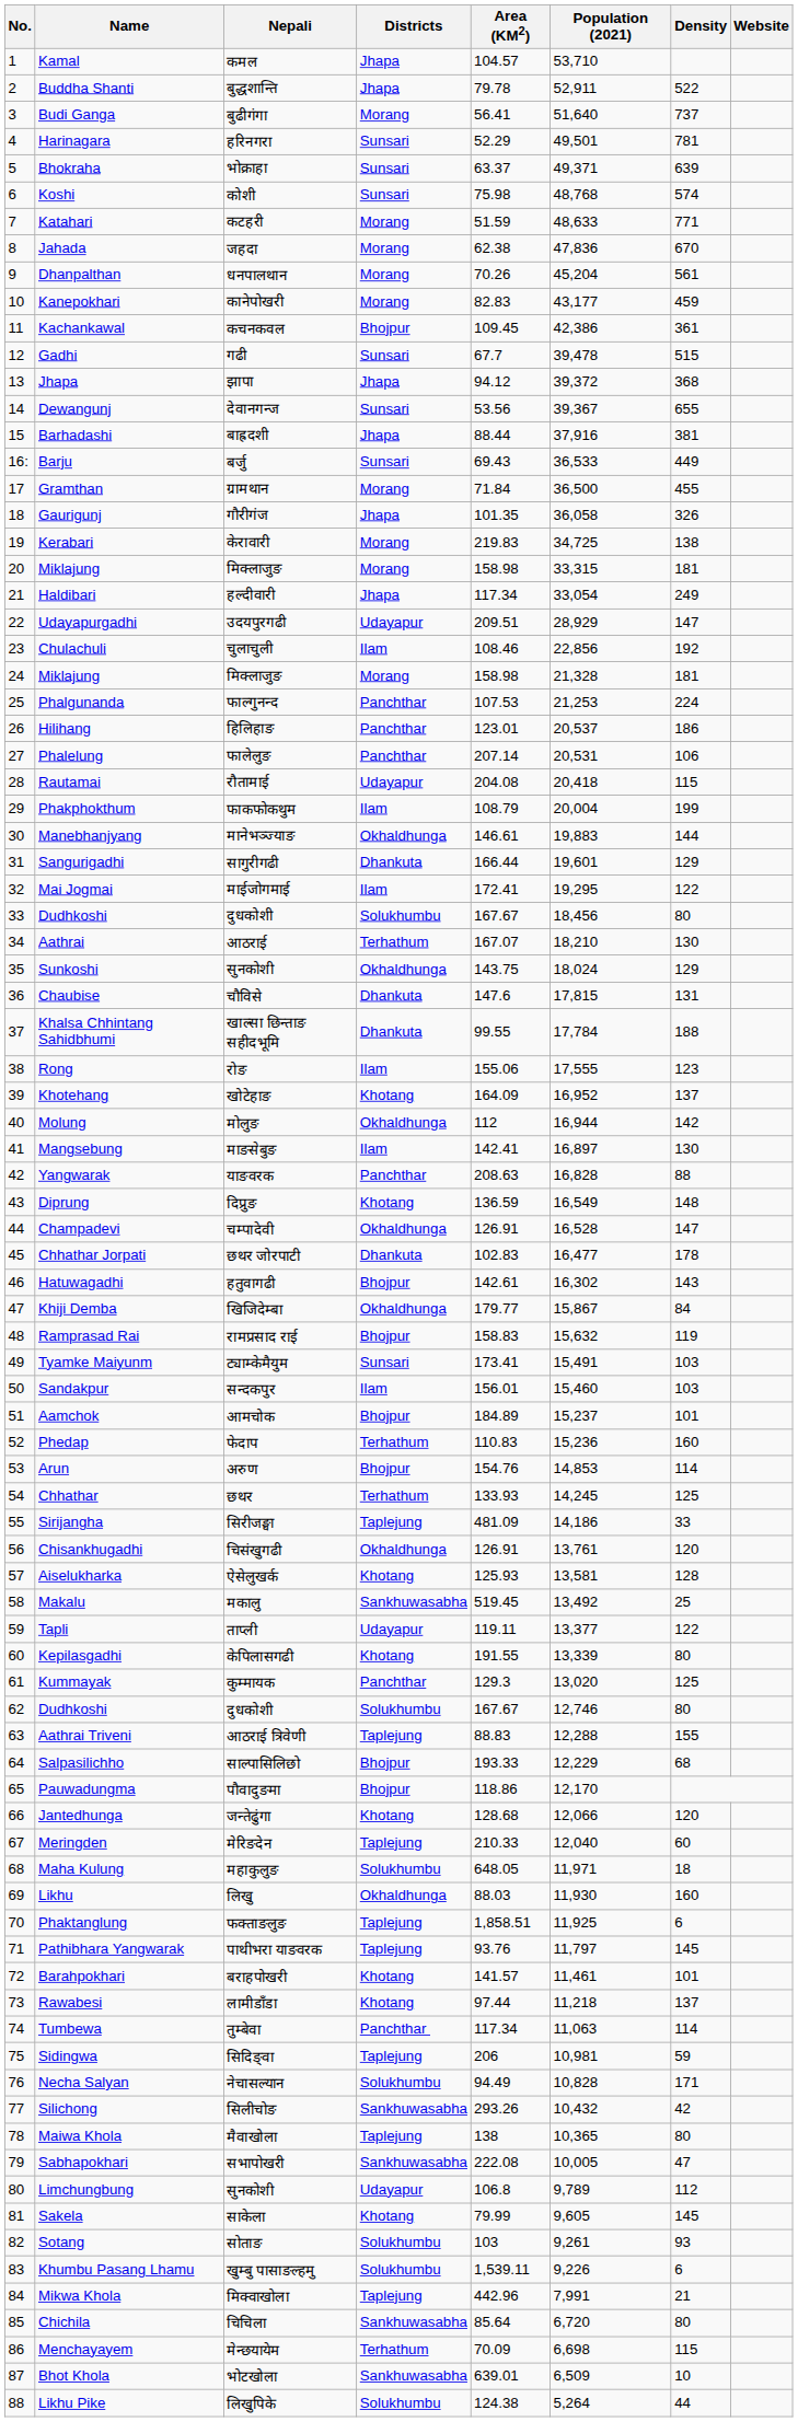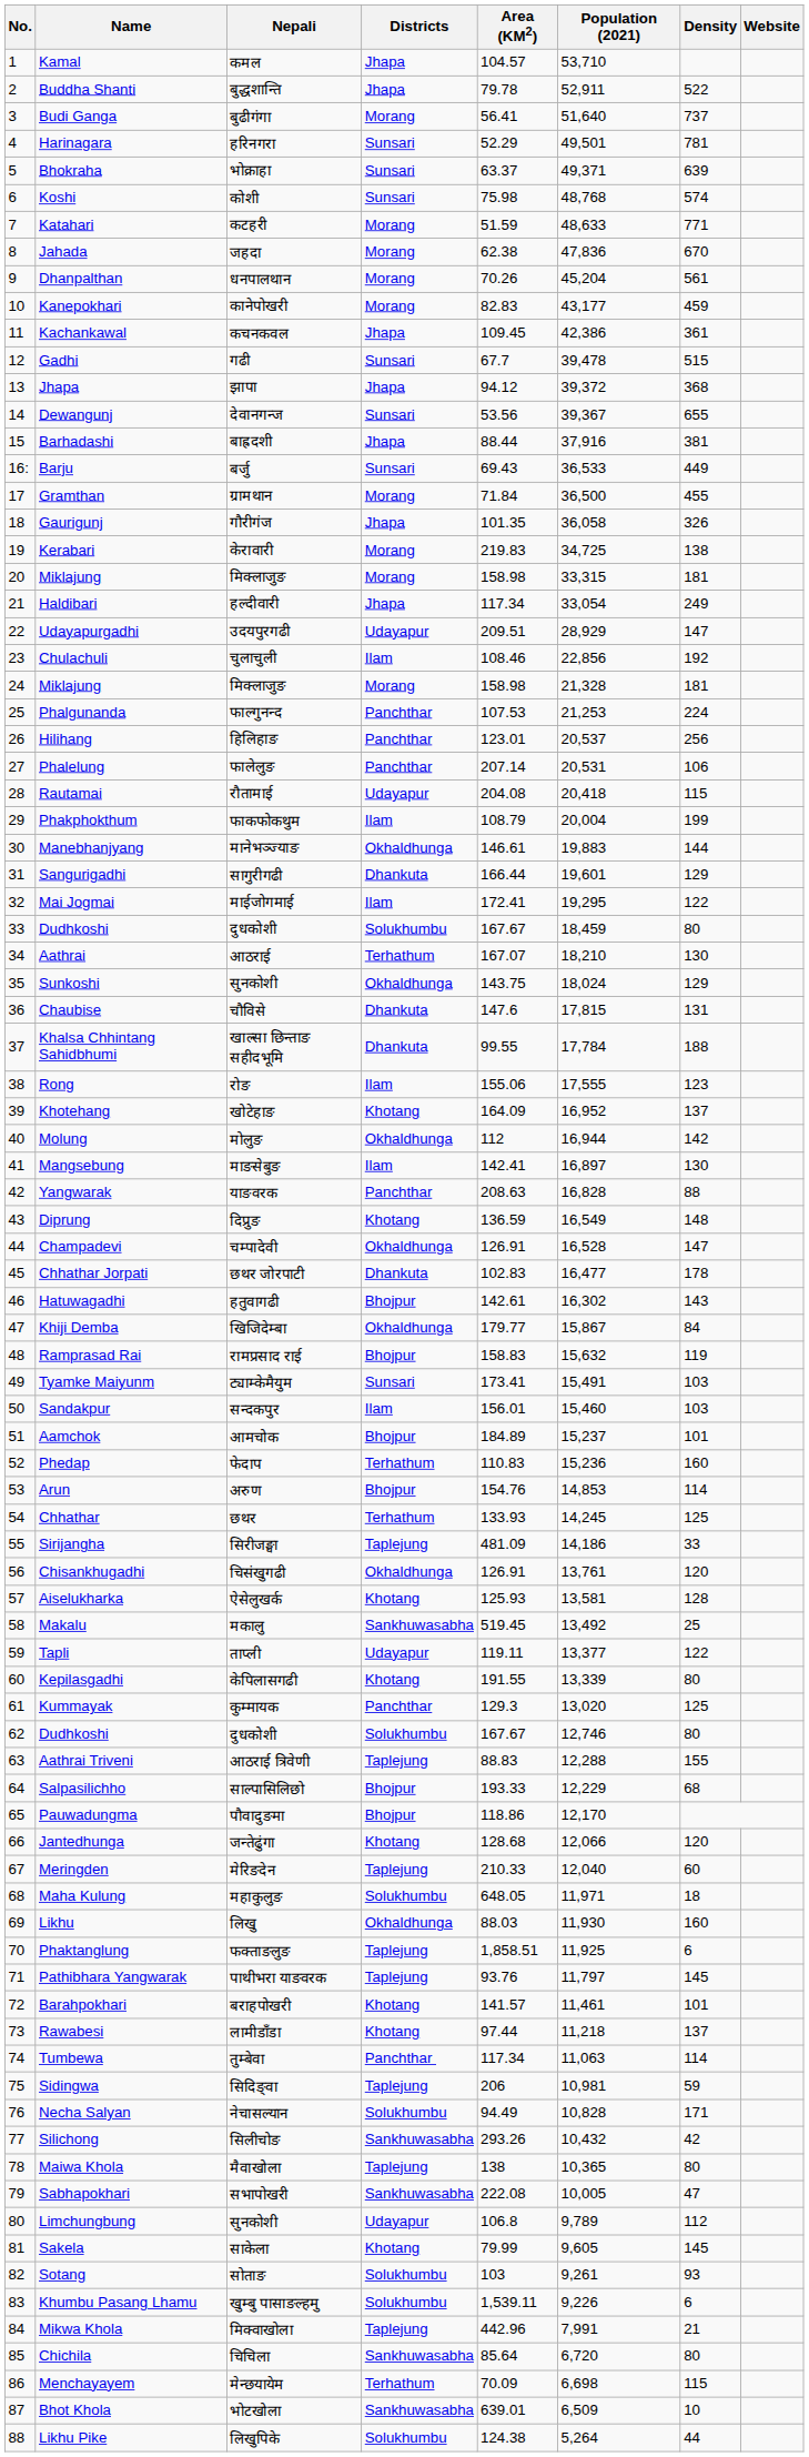 <table class="wikitable sortable">
 <tr>
 <th>No.</th>
 <th>Name</th>
 <th>Nepali</th>
 <th>Districts</th>
 <th>Area (KM<sup>2</sup>)</th>
 <th>Population (2021)</th>
 <th>Density</th>
 <th>Website</th>
 </tr>
 <tr>
 <td>1</td>
 <td><a href='#'>Kamal</a></td>
 <td>कमल</td>
 <td><a href='#'>Jhapa</a></td>
 <td>104.57</td>
 <td>53,710</td>
 <td></td>
 <td></td>
 </tr>
 <tr>
 <td>2</td>
 <td><a href='#'>Buddha Shanti</a></td>
 <td>बुद्धशान्ति</td>
 <td><a href='#'>Jhapa</a></td>
 <td>79.78</td>
 <td>52,911</td>
 <td>522</td>
 <td></td>
 </tr>
 <tr>
 <td>3</td>
 <td><a href='#'>Budi Ganga</a></td>
 <td>बुढीगंगा</td>
 <td><a href='#'>Morang</a></td>
 <td>56.41</td>
 <td>51,640</td>
 <td>737</td>
 <td></td>
 </tr>
 <tr>
 <td>4</td>
 <td><a href='#'>Harinagara</a></td>
 <td>हरिनगरा</td>
 <td><a href='#'>Sunsari</a></td>
 <td>52.29</td>
 <td>49,501</td>
 <td>781</td>
 <td></td>
 </tr>
 <tr>
 <td>5</td>
 <td><a href='#'>Bhokraha</a></td>
 <td>भोक्राहा</td>
 <td><a href='#'>Sunsari</a></td>
 <td>63.37</td>
 <td>49,371</td>
 <td>639</td>
 <td></td>
 </tr>
 <tr>
 <td>6</td>
 <td><a href='#'>Koshi</a></td>
 <td>कोशी</td>
 <td><a href='#'>Sunsari</a></td>
 <td>75.98</td>
 <td>48,768</td>
 <td>574</td>
 <td></td>
 </tr>
 <tr>
 <td>7</td>
 <td><a href='#'>Katahari</a></td>
 <td>कटहरी</td>
 <td><a href='#'>Morang</a></td>
 <td>51.59</td>
 <td>48,633</td>
 <td>771</td>
 <td></td>
 </tr>
 <tr>
 <td>8</td>
 <td><a href='#'>Jahada</a></td>
 <td>जहदा</td>
 <td><a href='#'>Morang</a></td>
 <td>62.38</td>
 <td>47,836</td>
 <td>670</td>
 <td></td>
 </tr>
 <tr>
 <td>9</td>
 <td><a href='#'>Dhanpalthan</a></td>
 <td>धनपालथान</td>
 <td><a href='#'>Morang</a></td>
 <td>70.26</td>
 <td>45,204</td>
 <td>561</td>
 <td></td>
 </tr>
 <tr>
 <td>10</td>
 <td><a href='#'>Kanepokhari</a></td>
 <td>कानेपोखरी</td>
 <td><a href='#'>Morang</a></td>
 <td>82.83</td>
 <td>43,177</td>
 <td>459</td>
 <td></td>
 </tr>
 <tr>
 <td>11</td>
 <td><a href='#'>Kachankawal</a></td>
 <td>कचनकवल</td>
-<td><a href='#'>Bhojpur</a></td>
+<td><a href='#'>Jhapa</a></td>
 <td>109.45</td>
 <td>42,386</td>
 <td>361</td>
 <td></td>
 </tr>
 <tr>
 <td>12</td>
 <td><a href='#'>Gadhi</a></td>
 <td>गढी</td>
 <td><a href='#'>Sunsari</a></td>
 <td>67.7</td>
 <td>39,478</td>
 <td>515</td>
 <td></td>
 </tr>
 <tr>
 <td>13</td>
 <td><a href='#'>Jhapa</a></td>
 <td>झापा</td>
 <td><a href='#'>Jhapa</a></td>
 <td>94.12</td>
 <td>39,372</td>
 <td>368</td>
 <td></td>
 </tr>
 <tr>
 <td>14</td>
 <td><a href='#'>Dewangunj</a></td>
 <td>देवानगन्ज</td>
 <td><a href='#'>Sunsari</a></td>
 <td>53.56</td>
 <td>39,367</td>
 <td>655</td>
 <td></td>
 </tr>
 <tr>
 <td>15</td>
 <td><a href='#'>Barhadashi</a></td>
 <td>बाह्रदशी</td>
 <td><a href='#'>Jhapa</a></td>
 <td>88.44</td>
 <td>37,916</td>
 <td>381</td>
 <td></td>
 </tr>
 <tr>
 <td>16:</td>
 <td><a href='#'>Barju</a></td>
 <td>बर्जु</td>
 <td><a href='#'>Sunsari</a></td>
 <td>69.43</td>
 <td>36,533</td>
 <td>449</td>
 <td></td>
 </tr>
 <tr>
 <td>17</td>
 <td><a href='#'>Gramthan</a></td>
 <td>ग्रामथान</td>
 <td><a href='#'>Morang</a></td>
 <td>71.84</td>
 <td>36,500</td>
 <td>455</td>
 <td></td>
 </tr>
 <tr>
 <td>18</td>
 <td><a href='#'>Gaurigunj</a></td>
 <td>गौरीगंज</td>
 <td><a href='#'>Jhapa</a></td>
 <td>101.35</td>
 <td>36,058</td>
 <td>326</td>
 <td></td>
 </tr>
 <tr>
 <td>19</td>
 <td><a href='#'>Kerabari</a></td>
 <td>केरावारी</td>
 <td><a href='#'>Morang</a></td>
 <td>219.83</td>
 <td>34,725</td>
 <td>138</td>
 <td></td>
 </tr>
 <tr>
 <td>20</td>
 <td><a href='#'>Miklajung</a></td>
 <td>मिक्लाजुङ</td>
 <td><a href='#'>Morang</a></td>
 <td>158.98</td>
 <td>33,315</td>
 <td>181</td>
 <td></td>
 </tr>
 <tr>
 <td>21</td>
 <td><a href='#'>Haldibari</a></td>
 <td>हल्दीवारी</td>
 <td><a href='#'>Jhapa</a></td>
 <td>117.34</td>
 <td>33,054</td>
 <td>249</td>
 <td></td>
 </tr>
 <tr>
 <td>22</td>
 <td><a href='#'>Udayapurgadhi</a></td>
 <td>उदयपुरगढी</td>
 <td><a href='#'>Udayapur</a></td>
 <td>209.51</td>
 <td>28,929</td>
 <td>147</td>
 <td></td>
 </tr>
 <tr>
 <td>23</td>
 <td><a href='#'>Chulachuli</a></td>
 <td>चुलाचुली</td>
 <td><a href='#'>Ilam</a></td>
 <td>108.46</td>
 <td>22,856</td>
 <td>192</td>
 <td></td>
 </tr>
 <tr>
 <td>24</td>
 <td><a href='#'>Miklajung</a></td>
 <td>मिक्लाजुङ</td>
 <td><a href='#'>Morang</a></td>
 <td>158.98</td>
 <td>21,328</td>
 <td>181</td>
 <td></td>
 </tr>
 <tr>
 <td>25</td>
 <td><a href='#'>Phalgunanda</a></td>
 <td>फाल्गुनन्द</td>
 <td><a href='#'>Panchthar</a></td>
 <td>107.53</td>
 <td>21,253</td>
 <td>224</td>
 <td></td>
 </tr>
 <tr>
 <td>26</td>
 <td><a href='#'>Hilihang</a></td>
 <td>हिलिहाङ</td>
 <td><a href='#'>Panchthar</a></td>
 <td>123.01</td>
 <td>20,537</td>
-<td>186</td>
+<td>256</td>
 <td></td>
 </tr>
 <tr>
 <td>27</td>
 <td><a href='#'>Phalelung</a></td>
 <td>फालेलुङ</td>
 <td><a href='#'>Panchthar</a></td>
 <td>207.14</td>
 <td>20,531</td>
 <td>106</td>
 <td></td>
 </tr>
 <tr>
 <td>28</td>
 <td><a href='#'>Rautamai</a></td>
 <td>रौतामाई</td>
 <td><a href='#'>Udayapur</a></td>
 <td>204.08</td>
 <td>20,418</td>
 <td>115</td>
 <td></td>
 </tr>
 <tr>
 <td>29</td>
 <td><a href='#'>Phakphokthum</a></td>
 <td>फाकफोकथुम</td>
 <td><a href='#'>Ilam</a></td>
 <td>108.79</td>
 <td>20,004</td>
 <td>199</td>
 <td></td>
 </tr>
 <tr>
 <td>30</td>
 <td><a href='#'>Manebhanjyang</a></td>
 <td>मानेभञ्ज्याङ</td>
 <td><a href='#'>Okhaldhunga</a></td>
 <td>146.61</td>
 <td>19,883</td>
 <td>144</td>
 <td></td>
 </tr>
 <tr>
 <td>31</td>
 <td><a href='#'>Sangurigadhi</a></td>
 <td>सागुरीगढी</td>
 <td><a href='#'>Dhankuta</a></td>
 <td>166.44</td>
 <td>19,601</td>
 <td>129</td>
 <td></td>
 </tr>
 <tr>
 <td>32</td>
 <td><a href='#'>Mai Jogmai</a></td>
 <td>माईजोगमाई</td>
 <td><a href='#'>Ilam</a></td>
 <td>172.41</td>
 <td>19,295</td>
 <td>122</td>
 <td></td>
 </tr>
 <tr>
 <td>33</td>
 <td><a href='#'>Dudhkoshi</a></td>
 <td>दुधकोशी</td>
 <td><a href='#'>Solukhumbu</a></td>
 <td>167.67</td>
-<td>18,456</td>
+<td>18,459</td>
 <td>80</td>
 <td></td>
 </tr>
 <tr>
 <td>34</td>
 <td><a href='#'>Aathrai</a></td>
 <td>आठराई</td>
 <td><a href='#'>Terhathum</a></td>
 <td>167.07</td>
 <td>18,210</td>
 <td>130</td>
 <td></td>
 </tr>
 <tr>
 <td>35</td>
 <td><a href='#'>Sunkoshi</a></td>
 <td>सुनकोशी</td>
 <td><a href='#'>Okhaldhunga</a></td>
 <td>143.75</td>
 <td>18,024</td>
 <td>129</td>
 <td></td>
 </tr>
 <tr>
 <td>36</td>
 <td><a href='#'>Chaubise</a></td>
 <td>चौविसे</td>
 <td><a href='#'>Dhankuta</a></td>
 <td>147.6</td>
 <td>17,815</td>
 <td>131</td>
 <td></td>
 </tr>
 <tr>
 <td>37</td>
 <td><a href='#'>Khalsa Chhintang Sahidbhumi</a></td>
 <td>खाल्सा छिन्ताङ सहीदभूमि</td>
 <td><a href='#'>Dhankuta</a></td>
 <td>99.55</td>
 <td>17,784</td>
 <td>188</td>
 <td></td>
 </tr>
 <tr>
 <td>38</td>
 <td><a href='#'>Rong</a></td>
 <td>रोङ</td>
 <td><a href='#'>Ilam</a></td>
 <td>155.06</td>
 <td>17,555</td>
 <td>123</td>
 <td></td>
 </tr>
 <tr>
 <td>39</td>
 <td><a href='#'>Khotehang</a></td>
 <td>खोटेहाङ</td>
 <td><a href='#'>Khotang</a></td>
 <td>164.09</td>
 <td>16,952</td>
 <td>137</td>
 <td></td>
 </tr>
 <tr>
 <td>40</td>
 <td><a href='#'>Molung</a></td>
 <td>मोलुङ</td>
 <td><a href='#'>Okhaldhunga</a></td>
 <td>112</td>
 <td>16,944</td>
 <td>142</td>
 <td></td>
 </tr>
 <tr>
 <td>41</td>
 <td><a href='#'>Mangsebung</a></td>
 <td>माङसेबुङ</td>
 <td><a href='#'>Ilam</a></td>
 <td>142.41</td>
 <td>16,897</td>
 <td>130</td>
 <td></td>
 </tr>
 <tr>
 <td>42</td>
 <td><a href='#'>Yangwarak</a></td>
 <td>याङवरक</td>
 <td><a href='#'>Panchthar</a></td>
 <td>208.63</td>
 <td>16,828</td>
 <td>88</td>
 <td></td>
 </tr>
 <tr>
 <td>43</td>
 <td><a href='#'>Diprung</a></td>
 <td>दिप्रुङ</td>
 <td><a href='#'>Khotang</a></td>
 <td>136.59</td>
 <td>16,549</td>
 <td>148</td>
 <td></td>
 </tr>
 <tr>
 <td>44</td>
 <td><a href='#'>Champadevi</a></td>
 <td>चम्पादेवी</td>
 <td><a href='#'>Okhaldhunga</a></td>
 <td>126.91</td>
 <td>16,528</td>
 <td>147</td>
 <td></td>
 </tr>
 <tr>
 <td>45</td>
 <td><a href='#'>Chhathar Jorpati</a></td>
 <td>छथर जोरपाटी</td>
 <td><a href='#'>Dhankuta</a></td>
 <td>102.83</td>
 <td>16,477</td>
 <td>178</td>
 <td></td>
 </tr>
 <tr>
 <td>46</td>
 <td><a href='#'>Hatuwagadhi</a></td>
 <td>हतुवागढी</td>
 <td><a href='#'>Bhojpur</a></td>
 <td>142.61</td>
 <td>16,302</td>
 <td>143</td>
 <td></td>
 </tr>
 <tr>
 <td>47</td>
 <td><a href='#'>Khiji Demba</a></td>
 <td>खिजिदेम्बा</td>
 <td><a href='#'>Okhaldhunga</a></td>
 <td>179.77</td>
 <td>15,867</td>
 <td>84</td>
 <td></td>
 </tr>
 <tr>
 <td>48</td>
 <td><a href='#'>Ramprasad Rai</a></td>
 <td>रामप्रसाद राई</td>
 <td><a href='#'>Bhojpur</a></td>
 <td>158.83</td>
 <td>15,632</td>
 <td>119</td>
 <td></td>
 </tr>
 <tr>
 <td>49</td>
 <td><a href='#'>Tyamke Maiyunm</a></td>
 <td>ट्याम्केमैयुम</td>
 <td><a href='#'>Sunsari</a></td>
 <td>173.41</td>
 <td>15,491</td>
 <td>103</td>
 <td></td>
 </tr>
 <tr>
 <td>50</td>
 <td><a href='#'>Sandakpur</a></td>
 <td>सन्दकपुर</td>
 <td><a href='#'>Ilam</a></td>
 <td>156.01</td>
 <td>15,460</td>
 <td>103</td>
 <td></td>
 </tr>
 <tr>
 <td>51</td>
 <td><a href='#'>Aamchok</a></td>
 <td>आमचोक</td>
 <td><a href='#'>Bhojpur</a></td>
 <td>184.89</td>
 <td>15,237</td>
 <td>101</td>
 <td></td>
 </tr>
 <tr>
 <td>52</td>
 <td><a href='#'>Phedap</a></td>
 <td>फेदाप</td>
 <td><a href='#'>Terhathum</a></td>
 <td>110.83</td>
 <td>15,236</td>
 <td>160</td>
 <td></td>
 </tr>
 <tr>
 <td>53</td>
 <td><a href='#'>Arun</a></td>
 <td>अरुण</td>
 <td><a href='#'>Bhojpur</a></td>
 <td>154.76</td>
 <td>14,853</td>
 <td>114</td>
 <td></td>
 </tr>
 <tr>
 <td>54</td>
 <td><a href='#'>Chhathar</a></td>
 <td>छथर</td>
 <td><a href='#'>Terhathum</a></td>
 <td>133.93</td>
 <td>14,245</td>
 <td>125</td>
 <td></td>
 </tr>
 <tr>
 <td>55</td>
 <td><a href='#'>Sirijangha</a></td>
 <td>सिरीजङ्घा</td>
 <td><a href='#'>Taplejung</a></td>
 <td>481.09</td>
 <td>14,186</td>
 <td>33</td>
 <td></td>
 </tr>
 <tr>
 <td>56</td>
 <td><a href='#'>Chisankhugadhi</a></td>
 <td>चिसंखुगढी</td>
 <td><a href='#'>Okhaldhunga</a></td>
 <td>126.91</td>
 <td>13,761</td>
 <td>120</td>
 <td></td>
 </tr>
 <tr>
 <td>57</td>
 <td><a href='#'>Aiselukharka</a></td>
 <td>ऐसेलुखर्क</td>
 <td><a href='#'>Khotang</a></td>
 <td>125.93</td>
 <td>13,581</td>
 <td>128</td>
 <td></td>
 </tr>
 <tr>
 <td>58</td>
 <td><a href='#'>Makalu</a></td>
 <td>मकालु</td>
 <td><a href='#'>Sankhuwasabha</a></td>
 <td>519.45</td>
 <td>13,492</td>
 <td>25</td>
 <td></td>
 </tr>
 <tr>
 <td>59</td>
 <td><a href='#'>Tapli</a></td>
 <td>ताप्ली</td>
 <td><a href='#'>Udayapur</a></td>
 <td>119.11</td>
 <td>13,377</td>
 <td>122</td>
 <td></td>
 </tr>
 <tr>
 <td>60</td>
 <td><a href='#'>Kepilasgadhi</a></td>
 <td>केपिलासगढी</td>
 <td><a href='#'>Khotang</a></td>
 <td>191.55</td>
 <td>13,339</td>
 <td>80</td>
 <td></td>
 </tr>
 <tr>
 <td>61</td>
 <td><a href='#'>Kummayak</a></td>
 <td>कुम्मायक</td>
 <td><a href='#'>Panchthar</a></td>
 <td>129.3</td>
 <td>13,020</td>
 <td>125</td>
 <td></td>
 </tr>
 <tr>
 <td>62</td>
 <td><a href='#'>Dudhkoshi</a></td>
 <td>दुधकोशी</td>
 <td><a href='#'>Solukhumbu</a></td>
 <td>167.67</td>
 <td>12,746</td>
 <td>80</td>
 <td></td>
 </tr>
 <tr>
 <td>63</td>
 <td><a href='#'>Aathrai Triveni</a></td>
 <td>आठराई त्रिवेणी</td>
 <td><a href='#'>Taplejung</a></td>
 <td>88.83</td>
 <td>12,288</td>
 <td>155</td>
 <td></td>
 </tr>
 <tr>
 <td>64</td>
 <td><a href='#'>Salpasilichho</a></td>
 <td>साल्पासिलिछो</td>
 <td><a href='#'>Bhojpur</a></td>
 <td>193.33</td>
 <td>12,229</td>
 <td>68</td>
 <td></td>
 </tr>
 <tr>
 <td>65</td>
 <td><a href='#'>Pauwadungma</a></td>
 <td>पौवादुङमा</td>
 <td><a href='#'>Bhojpur</a></td>
 <td>118.86</td>
 <td>12,170</td>
 </tr>
 <tr>
 <td>66</td>
 <td><a href='#'>Jantedhunga</a></td>
 <td>जन्तेढुंगा</td>
 <td><a href='#'>Khotang</a></td>
 <td>128.68</td>
 <td>12,066</td>
 <td>120</td>
 <td></td>
 </tr>
 <tr>
 <td>67</td>
 <td><a href='#'>Meringden</a></td>
 <td>मेरिङदेन</td>
 <td><a href='#'>Taplejung</a></td>
 <td>210.33</td>
 <td>12,040</td>
 <td>60</td>
 <td></td>
 </tr>
 <tr>
 <td>68</td>
 <td><a href='#'>Maha Kulung</a></td>
 <td>महाकुलुङ</td>
 <td><a href='#'>Solukhumbu</a></td>
 <td>648.05</td>
 <td>11,971</td>
 <td>18</td>
 <td></td>
 </tr>
 <tr>
 <td>69</td>
 <td><a href='#'>Likhu</a></td>
 <td>लिखु</td>
 <td><a href='#'>Okhaldhunga</a></td>
 <td>88.03</td>
 <td>11,930</td>
 <td>160</td>
 <td></td>
 </tr>
 <tr>
 <td>70</td>
 <td><a href='#'>Phaktanglung</a></td>
 <td>फक्ताङलुङ</td>
 <td><a href='#'>Taplejung</a></td>
 <td>1,858.51</td>
 <td>11,925</td>
 <td>6</td>
 <td></td>
 </tr>
 <tr>
 <td>71</td>
 <td><a href='#'>Pathibhara Yangwarak</a></td>
 <td>पाथीभरा याङवरक</td>
 <td><a href='#'>Taplejung</a></td>
 <td>93.76</td>
 <td>11,797</td>
 <td>145</td>
 <td></td>
 </tr>
 <tr>
 <td>72</td>
 <td><a href='#'>Barahpokhari</a></td>
 <td>बराहपोखरी</td>
 <td><a href='#'>Khotang</a></td>
 <td>141.57</td>
 <td>11,461</td>
 <td>101</td>
 <td></td>
 </tr>
 <tr>
 <td>73</td>
 <td><a href='#'>Rawabesi</a></td>
 <td>लामीडाँडा</td>
 <td><a href='#'>Khotang</a></td>
 <td>97.44</td>
 <td>11,218</td>
 <td>137</td>
 <td></td>
 </tr>
 <tr>
 <td>74</td>
 <td><a href='#'>Tumbewa</a></td>
 <td>तुम्बेवा</td>
 <td><a href='#'>Panchthar </a></td>
 <td>117.34</td>
 <td>11,063</td>
 <td>114</td>
 <td></td>
 </tr>
 <tr>
 <td>75</td>
 <td><a href='#'>Sidingwa</a></td>
 <td>सिदिङ्वा</td>
 <td><a href='#'>Taplejung</a></td>
 <td>206</td>
 <td>10,981</td>
 <td>59</td>
 <td></td>
 </tr>
 <tr>
 <td>76</td>
 <td><a href='#'>Necha Salyan</a></td>
 <td>नेचासल्यान</td>
 <td><a href='#'>Solukhumbu</a></td>
 <td>94.49</td>
 <td>10,828</td>
 <td>171</td>
 <td></td>
 </tr>
 <tr>
 <td>77</td>
 <td><a href='#'>Silichong</a></td>
 <td>सिलीचोङ</td>
 <td><a href='#'>Sankhuwasabha</a></td>
 <td>293.26</td>
 <td>10,432</td>
 <td>42</td>
 <td></td>
 </tr>
 <tr>
 <td>78</td>
 <td><a href='#'>Maiwa Khola</a></td>
 <td>मैवाखोला</td>
 <td><a href='#'>Taplejung</a></td>
 <td>138</td>
 <td>10,365</td>
 <td>80</td>
 <td></td>
 </tr>
 <tr>
 <td>79</td>
 <td><a href='#'>Sabhapokhari</a></td>
 <td>सभापोखरी</td>
 <td><a href='#'>Sankhuwasabha</a></td>
 <td>222.08</td>
 <td>10,005</td>
 <td>47</td>
 <td></td>
 </tr>
 <tr>
 <td>80</td>
 <td><a href='#'>Limchungbung</a></td>
 <td>सुनकोशी</td>
 <td><a href='#'>Udayapur</a></td>
 <td>106.8</td>
 <td>9,789</td>
 <td>112</td>
 <td></td>
 </tr>
 <tr>
 <td>81</td>
 <td><a href='#'>Sakela</a></td>
 <td>साकेला</td>
 <td><a href='#'>Khotang</a></td>
 <td>79.99</td>
 <td>9,605</td>
 <td>145</td>
 <td></td>
 </tr>
 <tr>
 <td>82</td>
 <td><a href='#'>Sotang</a></td>
 <td>सोताङ</td>
 <td><a href='#'>Solukhumbu</a></td>
 <td>103</td>
 <td>9,261</td>
 <td>93</td>
 <td></td>
 </tr>
 <tr>
 <td>83</td>
 <td><a href='#'>Khumbu Pasang Lhamu</a></td>
 <td>खुम्बु पासाङल्हमु</td>
 <td><a href='#'>Solukhumbu</a></td>
 <td>1,539.11</td>
 <td>9,226</td>
 <td>6</td>
 <td></td>
 </tr>
 <tr>
 <td>84</td>
 <td><a href='#'>Mikwa Khola</a></td>
 <td>मिक्वाखोला</td>
 <td><a href='#'>Taplejung</a></td>
 <td>442.96</td>
 <td>7,991</td>
 <td>21</td>
 <td></td>
 </tr>
 <tr>
 <td>85</td>
 <td><a href='#'>Chichila</a></td>
 <td>चिचिला</td>
 <td><a href='#'>Sankhuwasabha</a></td>
 <td>85.64</td>
 <td>6,720</td>
 <td>80</td>
 <td></td>
 </tr>
 <tr>
 <td>86</td>
 <td><a href='#'>Menchayayem</a></td>
 <td>मेन्छयायेम</td>
 <td><a href='#'>Terhathum</a></td>
 <td>70.09</td>
 <td>6,698</td>
 <td>115</td>
 <td></td>
 </tr>
 <tr>
 <td>87</td>
 <td><a href='#'>Bhot Khola</a></td>
 <td>भोटखोला</td>
 <td><a href='#'>Sankhuwasabha</a></td>
 <td>639.01</td>
 <td>6,509</td>
 <td>10</td>
 <td></td>
 </tr>
 <tr>
 <td>88</td>
 <td><a href='#'>Likhu Pike</a></td>
 <td>लिखुपिके</td>
 <td><a href='#'>Solukhumbu</a></td>
 <td>124.38</td>
 <td>5,264</td>
 <td>44</td>
 <td></td>
 </tr>
 </table>
